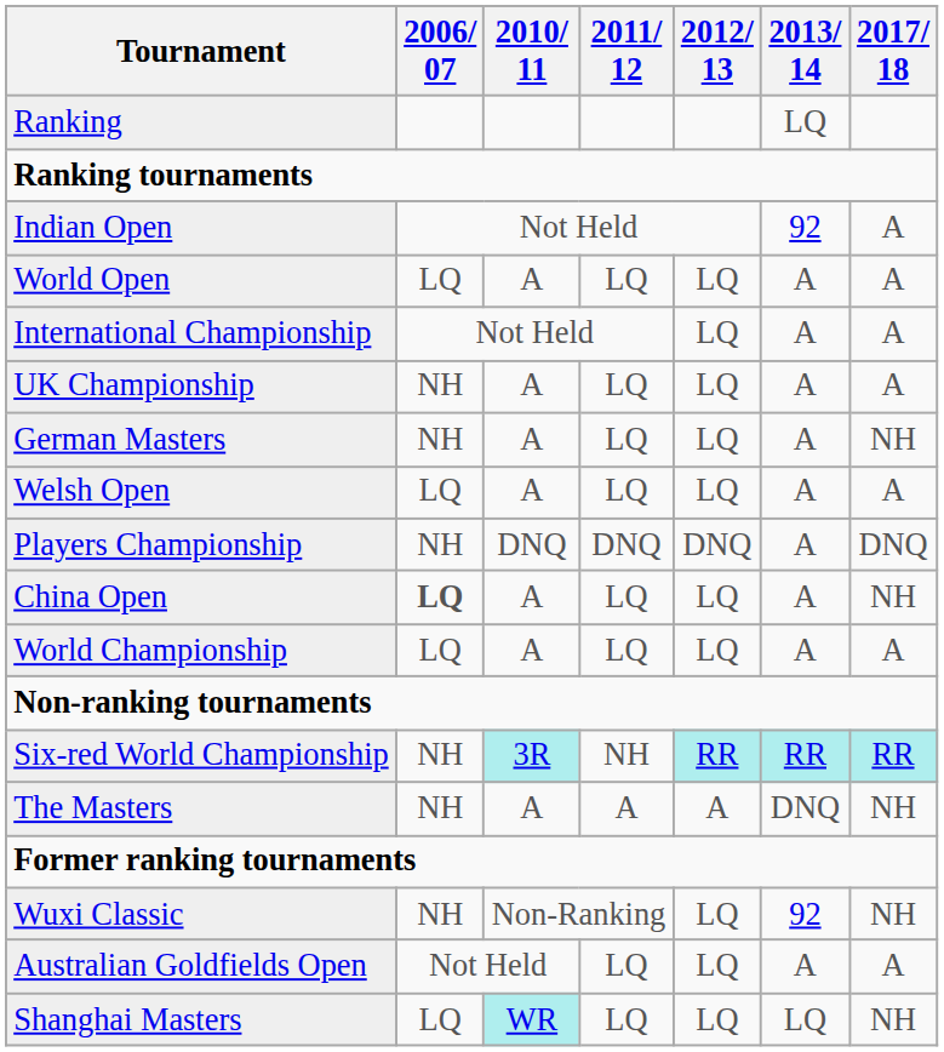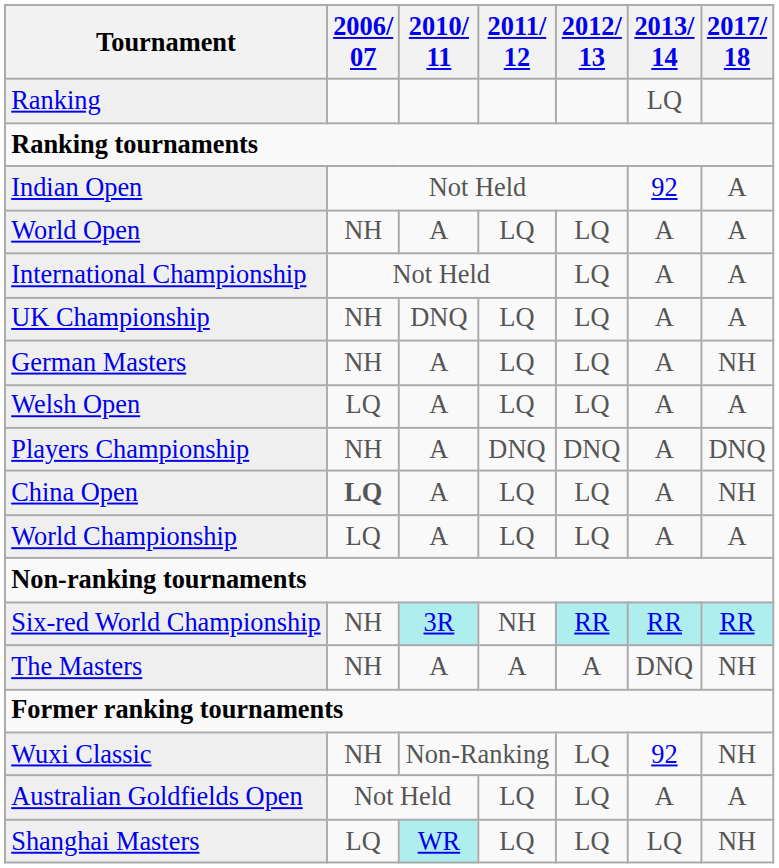 <table class="wikitable" style="font-size:85%;">
 <tr>
 <th>Tournament</th>
 <th><a href='#'>2006/<br>07</a></th>
 <th><a href='#'>2010/<br>11</a></th>
 <th><a href='#'>2011/<br>12</a></th>
 <th><a href='#'>2012/<br>13</a></th>
 <th><a href='#'>2013/<br>14</a></th>
 <th><a href='#'>2017/<br>18</a></th>
 </tr>
 <tr>
 <td style="background:#EFEFEF;"><a href='#'>Ranking</a></td>
 <td align="center"></td>
 <td align="center"></td>
 <td align="center"></td>
 <td align="center"></td>
 <td align="center" style="color:#555555;">LQ</td>
 <td align="center"></td>
 </tr>
 <tr>
 <td colspan="60"><strong>Ranking tournaments</strong></td>
 </tr>
 <tr>
 <td style="background:#EFEFEF;"><a href='#'>Indian Open</a></td>
 <td align="center" colspan="4" style="color:#555555;">Not Held</td>
 <td align="center"><a href='#'>92</a></td>
 <td align="center" style="color:#555555;">A</td>
 </tr>
 <tr>
 <td style="background:#EFEFEF;"><a href='#'>World Open</a></td>
-<td align="center" style="color:#555555;">LQ</td>
+<td align="center" style="color:#555555;">NH</td>
 <td align="center" style="color:#555555;">A</td>
 <td align="center" style="color:#555555;">LQ</td>
 <td align="center" style="color:#555555;">LQ</td>
 <td align="center" style="color:#555555;">A</td>
 <td align="center" style="color:#555555;">A</td>
 </tr>
 <tr>
 <td style="background:#EFEFEF;"><a href='#'>International Championship</a></td>
 <td align="center" colspan="3" style="color:#555555;">Not Held</td>
 <td align="center" style="color:#555555;">LQ</td>
 <td align="center" style="color:#555555;">A</td>
 <td align="center" style="color:#555555;">A</td>
 </tr>
 <tr>
 <td style="background:#EFEFEF;"><a href='#'>UK Championship</a></td>
 <td align="center" style="color:#555555;">NH</td>
-<td align="center" style="color:#555555;">A</td>
+<td align="center" style="color:#555555;">DNQ</td>
 <td align="center" style="color:#555555;">LQ</td>
 <td align="center" style="color:#555555;">LQ</td>
 <td align="center" style="color:#555555;">A</td>
 <td align="center" style="color:#555555;">A</td>
 </tr>
 <tr>
 <td style="background:#EFEFEF;"><a href='#'>German Masters</a></td>
 <td align="center" style="color:#555555;">NH</td>
 <td align="center" style="color:#555555;">A</td>
 <td align="center" style="color:#555555;">LQ</td>
 <td align="center" style="color:#555555;">LQ</td>
 <td align="center" style="color:#555555;">A</td>
 <td align="center" style="color:#555555;">NH</td>
 </tr>
 <tr>
 <td style="background:#EFEFEF;"><a href='#'>Welsh Open</a></td>
 <td align="center" style="color:#555555;">LQ</td>
 <td align="center" style="color:#555555;">A</td>
 <td align="center" style="color:#555555;">LQ</td>
 <td align="center" style="color:#555555;">LQ</td>
 <td align="center" style="color:#555555;">A</td>
 <td align="center" style="color:#555555;">A</td>
 </tr>
 <tr>
 <td style="background:#EFEFEF;"><a href='#'>Players Championship</a></td>
 <td align="center" style="color:#555555;">NH</td>
-<td align="center" style="color:#555555;">DNQ</td>
+<td align="center" style="color:#555555;">A</td>
 <td align="center" style="color:#555555;">DNQ</td>
 <td align="center" style="color:#555555;">DNQ</td>
 <td align="center" style="color:#555555;">A</td>
 <td align="center" style="color:#555555;">DNQ</td>
 </tr>
 <tr>
 <td style="background:#EFEFEF;"><a href='#'>China Open</a></td>
 <td align="center" style="color:#555555;"><strong>LQ</strong></td>
 <td align="center" style="color:#555555;">A</td>
 <td align="center" style="color:#555555;">LQ</td>
 <td align="center" style="color:#555555;">LQ</td>
 <td align="center" style="color:#555555;">A</td>
 <td align="center" style="color:#555555;">NH</td>
 </tr>
 <tr>
 <td style="background:#EFEFEF;"><a href='#'>World Championship</a></td>
 <td align="center" style="color:#555555;">LQ</td>
 <td align="center" style="color:#555555;">A</td>
 <td align="center" style="color:#555555;">LQ</td>
 <td align="center" style="color:#555555;">LQ</td>
 <td align="center" style="color:#555555;">A</td>
 <td align="center" style="color:#555555;">A</td>
 </tr>
 <tr>
 <td colspan="60"><strong>Non-ranking tournaments</strong></td>
 </tr>
 <tr>
 <td style="background:#EFEFEF;"><a href='#'>Six-red World Championship</a></td>
 <td align="center" style="color:#555555;">NH</td>
 <td align="center" style="background:#afeeee;"><a href='#'>3R</a></td>
 <td align="center" style="color:#555555;">NH</td>
 <td align="center" style="background:#afeeee;"><a href='#'>RR</a></td>
 <td align="center" style="background:#afeeee;"><a href='#'>RR</a></td>
 <td align="center" style="background:#afeeee;"><a href='#'>RR</a></td>
 </tr>
 <tr>
 <td style="background:#EFEFEF;"><a href='#'>The Masters</a></td>
 <td align="center" style="color:#555555;">NH</td>
 <td align="center" style="color:#555555;">A</td>
 <td align="center" style="color:#555555;">A</td>
 <td align="center" style="color:#555555;">A</td>
 <td align="center" style="color:#555555;">DNQ</td>
 <td align="center" style="color:#555555;">NH</td>
 </tr>
 <tr>
 <td colspan="60"><strong>Former ranking tournaments</strong></td>
 </tr>
 <tr>
 <td style="background:#EFEFEF;"><a href='#'>Wuxi Classic</a></td>
 <td align="center" style="color:#555555;">NH</td>
 <td align="center" colspan="2" style="color:#555555;">Non-Ranking</td>
 <td align="center" style="color:#555555;">LQ</td>
 <td align="center"><a href='#'>92</a></td>
 <td align="center" style="color:#555555;">NH</td>
 </tr>
 <tr>
 <td style="background:#EFEFEF;"><a href='#'>Australian Goldfields Open</a></td>
 <td align="center" colspan="2" style="color:#555555;">Not Held</td>
 <td align="center" style="color:#555555;">LQ</td>
 <td align="center" style="color:#555555;">LQ</td>
 <td align="center" style="color:#555555;">A</td>
 <td align="center" style="color:#555555;">A</td>
 </tr>
 <tr>
 <td style="background:#EFEFEF;"><a href='#'>Shanghai Masters</a></td>
 <td align="center" style="color:#555555;">LQ</td>
 <td align="center" style="background:#afeeee;"><a href='#'>WR</a></td>
 <td align="center" style="color:#555555;">LQ</td>
 <td align="center" style="color:#555555;">LQ</td>
 <td align="center" style="color:#555555;">LQ</td>
 <td align="center" style="color:#555555;">NH</td>
 </tr>
 </table>
